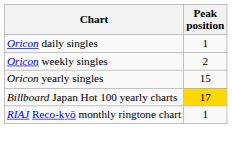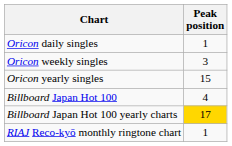 <table class="wikitable sortable">
 <tr>
 <th>Chart</th>
 <th>Peak<br>position</th>
 </tr>
 <tr>
 <td><em><a href='#'>Oricon</a></em> daily singles</td>
 <td align="center">1</td>
 </tr>
 <tr>
 <td><em><a href='#'>Oricon</a></em> weekly singles</td>
-<td align="center">2</td>
+<td align="center">3</td>
 </tr>
 <tr>
 <td><em>Oricon</em> yearly singles</td>
 <td align="center">15</td>
+</tr>
+<tr>
+<td><em>Billboard</em> <a href='#'>Japan Hot 100</a></td>
+<td align="center">4</td>
 </tr>
 <tr>
 <td><em>Billboard</em> Japan Hot 100 yearly charts</td>
 <td align="center" style="background: gold;">17</td>
 </tr>
 <tr>
 <td><em><a href='#'>RIAJ</a></em> <a href='#'>Reco-kyō</a> monthly ringtone chart</td>
 <td align="center">1</td>
 </tr>
 </table>
